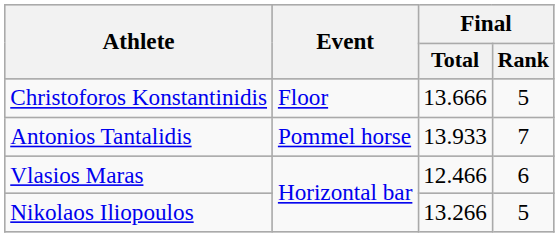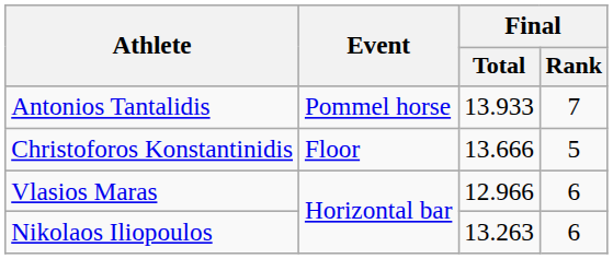 <table class="wikitable" style="font-size:90%">
 <tr>
 <th rowspan=2>Athlete</th>
 <th rowspan=2>Event</th>
 <th colspan=2>Final</th>
 </tr>
 <tr style="font-size:95%">
 <th>Total</th>
 <th>Rank</th>
 </tr>
 <tr align=center>
+<td align=left><a href='#'>Antonios Tantalidis</a></td>
+<td align=left><a href='#'>Pommel horse</a></td>
+<td>13.933</td>
+<td>7</td>
+</tr>
+<tr align=center>
 <td align=left><a href='#'>Christoforos Konstantinidis</a></td>
 <td align=left><a href='#'>Floor</a></td>
 <td>13.666</td>
 <td>5</td>
 </tr>
 <tr align=center>
-<td align=left><a href='#'>Antonios Tantalidis</a></td>
-<td align=left><a href='#'>Pommel horse</a></td>
-<td>13.933</td>
-<td>7</td>
-</tr>
-<tr align=center>
 <td align=left><a href='#'>Vlasios Maras</a></td>
 <td align=left rowspan=2><a href='#'>Horizontal bar</a></td>
-<td>12.466</td>
+<td>12.966</td>
 <td>6</td>
 </tr>
 <tr align=center>
 <td align=left><a href='#'>Nikolaos Iliopoulos</a></td>
-<td>13.266</td>
-<td>5</td>
+<td>13.263</td>
+<td>6</td>
 </tr>
 </table>
